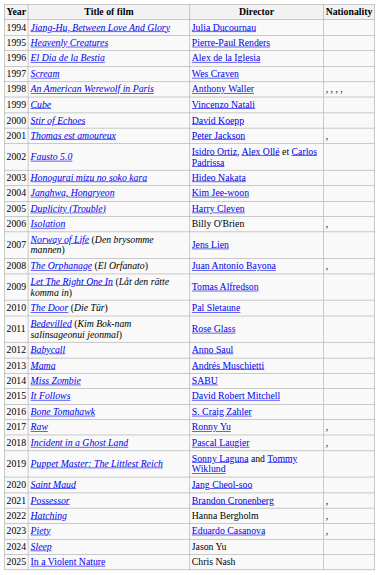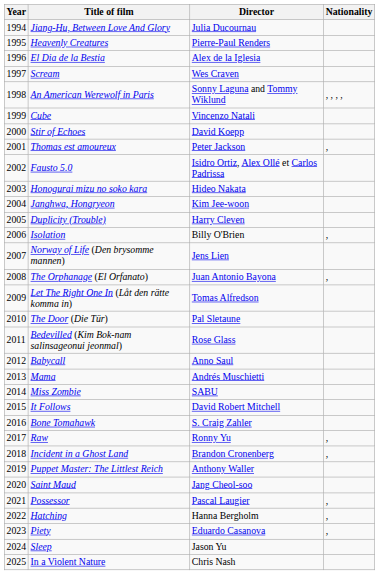 <table class="wikitable sortable">
 <tr>
 <th>Year</th>
 <th>Title of film</th>
 <th>Director</th>
 <th>Nationality</th>
 </tr>
 <tr ---->
 <td>1994</td>
 <td><em><a href='#'>Jiang-Hu, Between Love And Glory</a></em></td>
 <td><a href='#'>Julia Ducournau</a></td>
 <td></td>
 </tr>
 <tr ---->
 <td>1995</td>
 <td><em><a href='#'>Heavenly Creatures</a></em></td>
 <td><a href='#'>Pierre-Paul Renders</a></td>
 <td></td>
 </tr>
 <tr ---->
 <td>1996</td>
 <td><em><a href='#'>El Dia de la Bestia</a></em></td>
 <td><a href='#'>Alex de la Iglesia</a></td>
 <td></td>
 </tr>
 <tr ---->
 <td>1997</td>
 <td><em><a href='#'>Scream</a></em></td>
 <td><a href='#'>Wes Craven</a></td>
 <td></td>
 </tr>
 <tr ---->
 <td>1998</td>
 <td><em><a href='#'>An American Werewolf in Paris</a></em></td>
-<td><a href='#'>Anthony Waller</a></td>
+<td><a href='#'>Sonny Laguna</a> and <a href='#'>Tommy Wiklund</a></td>
 <td>, , , , </td>
 </tr>
 <tr ---->
 <td>1999</td>
 <td><em><a href='#'>Cube</a></em></td>
 <td><a href='#'>Vincenzo Natali</a></td>
 <td></td>
 </tr>
 <tr ---->
 <td>2000</td>
 <td><em><a href='#'>Stir of Echoes</a></em></td>
 <td><a href='#'>David Koepp</a></td>
 <td></td>
 </tr>
 <tr ---->
 <td>2001</td>
 <td><em><a href='#'>Thomas est amoureux</a></em></td>
 <td><a href='#'>Peter Jackson</a></td>
 <td>, </td>
 </tr>
 <tr ---->
 <td>2002</td>
 <td><em><a href='#'>Fausto 5.0</a></em></td>
 <td><a href='#'>Isidro Ortiz</a>, <a href='#'>Alex Ollé</a> et <a href='#'>Carlos Padrissa</a></td>
 <td></td>
 </tr>
 <tr ---->
 <td>2003</td>
 <td><em><a href='#'>Honogurai mizu no soko kara</a></em></td>
 <td><a href='#'>Hideo Nakata</a></td>
 <td></td>
 </tr>
 <tr ---->
 <td>2004</td>
 <td><em><a href='#'>Janghwa, Hongryeon</a></em></td>
 <td><a href='#'>Kim Jee-woon</a></td>
 <td></td>
 </tr>
 <tr ---->
 <td>2005</td>
 <td><em><a href='#'>Duplicity (Trouble)</a></em></td>
 <td><a href='#'>Harry Cleven</a></td>
 <td></td>
 </tr>
 <tr ---->
 <td>2006</td>
 <td><em><a href='#'>Isolation</a></em></td>
 <td>Billy O'Brien</td>
 <td>, </td>
 </tr>
 <tr ---->
 <td>2007</td>
 <td><em><a href='#'>Norway of Life</a></em> (<em>Den brysomme mannen</em>)</td>
 <td><a href='#'>Jens Lien</a></td>
 <td></td>
 </tr>
 <tr ---->
 <td>2008</td>
 <td><em><a href='#'>The Orphanage</a></em> (<em>El Orfanato</em>)</td>
 <td><a href='#'>Juan Antonio Bayona</a></td>
 <td>, </td>
 </tr>
 <tr ---->
 <td>2009</td>
 <td><em><a href='#'>Let The Right One In</a></em> (<em>Låt den rätte komma in</em>)</td>
 <td><a href='#'>Tomas Alfredson</a></td>
 <td></td>
 </tr>
 <tr ---->
 <td>2010</td>
 <td><em><a href='#'>The Door</a></em> (<em>Die Tür</em>)</td>
 <td><a href='#'>Pal Sletaune</a></td>
 <td></td>
 </tr>
 <tr ---->
 <td>2011</td>
 <td><em><a href='#'>Bedevilled</a></em> (<em>Kim Bok-nam salinsageonui jeonmal</em>)</td>
 <td><a href='#'>Rose Glass</a></td>
 <td></td>
 </tr>
 <tr ---->
 <td>2012</td>
 <td><em><a href='#'>Babycall</a></em></td>
 <td><a href='#'>Anno Saul</a></td>
 <td></td>
 </tr>
 <tr ---->
 <td>2013</td>
 <td><em><a href='#'>Mama</a></em></td>
 <td><a href='#'>Andrés Muschietti</a></td>
 <td></td>
 </tr>
 <tr ---->
 <td>2014</td>
 <td><em><a href='#'>Miss Zombie</a></em></td>
 <td><a href='#'>SABU</a></td>
 <td></td>
 </tr>
 <tr ---->
 <td>2015</td>
 <td><em><a href='#'>It Follows</a></em></td>
 <td><a href='#'>David Robert Mitchell</a></td>
 <td></td>
 </tr>
 <tr ---->
 <td>2016</td>
 <td><em><a href='#'>Bone Tomahawk</a></em></td>
 <td><a href='#'>S. Craig Zahler</a></td>
 <td></td>
 </tr>
 <tr ---->
 <td>2017</td>
 <td><em><a href='#'>Raw</a></em></td>
 <td><a href='#'>Ronny Yu</a></td>
 <td>, </td>
 </tr>
 <tr ---->
 <td>2018</td>
 <td><em><a href='#'>Incident in a Ghost Land</a></em></td>
-<td><a href='#'>Pascal Laugier</a></td>
+<td><a href='#'>Brandon Cronenberg</a></td>
 <td>, </td>
 </tr>
 <tr ---->
 <td>2019</td>
 <td><em><a href='#'>Puppet Master: The Littlest Reich</a></em></td>
-<td><a href='#'>Sonny Laguna</a> and <a href='#'>Tommy Wiklund</a></td>
+<td><a href='#'>Anthony Waller</a></td>
 <td></td>
 </tr>
 <tr ---->
 <td>2020</td>
 <td><em><a href='#'>Saint Maud</a></em></td>
 <td><a href='#'>Jang Cheol-soo</a></td>
 <td></td>
 </tr>
 <tr ---->
 <td>2021</td>
 <td><em><a href='#'>Possessor</a></em></td>
-<td><a href='#'>Brandon Cronenberg</a></td>
+<td><a href='#'>Pascal Laugier</a></td>
 <td>, </td>
 </tr>
 <tr ---->
 <td>2022</td>
 <td><em><a href='#'>Hatching</a></em></td>
 <td>Hanna Bergholm</td>
 <td>, </td>
 </tr>
 <tr ---->
 <td>2023</td>
 <td><em><a href='#'>Piety</a></em></td>
 <td><a href='#'>Eduardo Casanova</a></td>
 <td>, </td>
 </tr>
 <tr ---->
 <td>2024</td>
 <td><em><a href='#'>Sleep</a></em></td>
 <td>Jason Yu</td>
 <td></td>
 </tr>
 <tr ---->
 <td>2025</td>
 <td><em><a href='#'></em>In a Violent Nature<em></a></em></td>
 <td>Chris Nash</td>
 <td></td>
 </tr>
 </table>
